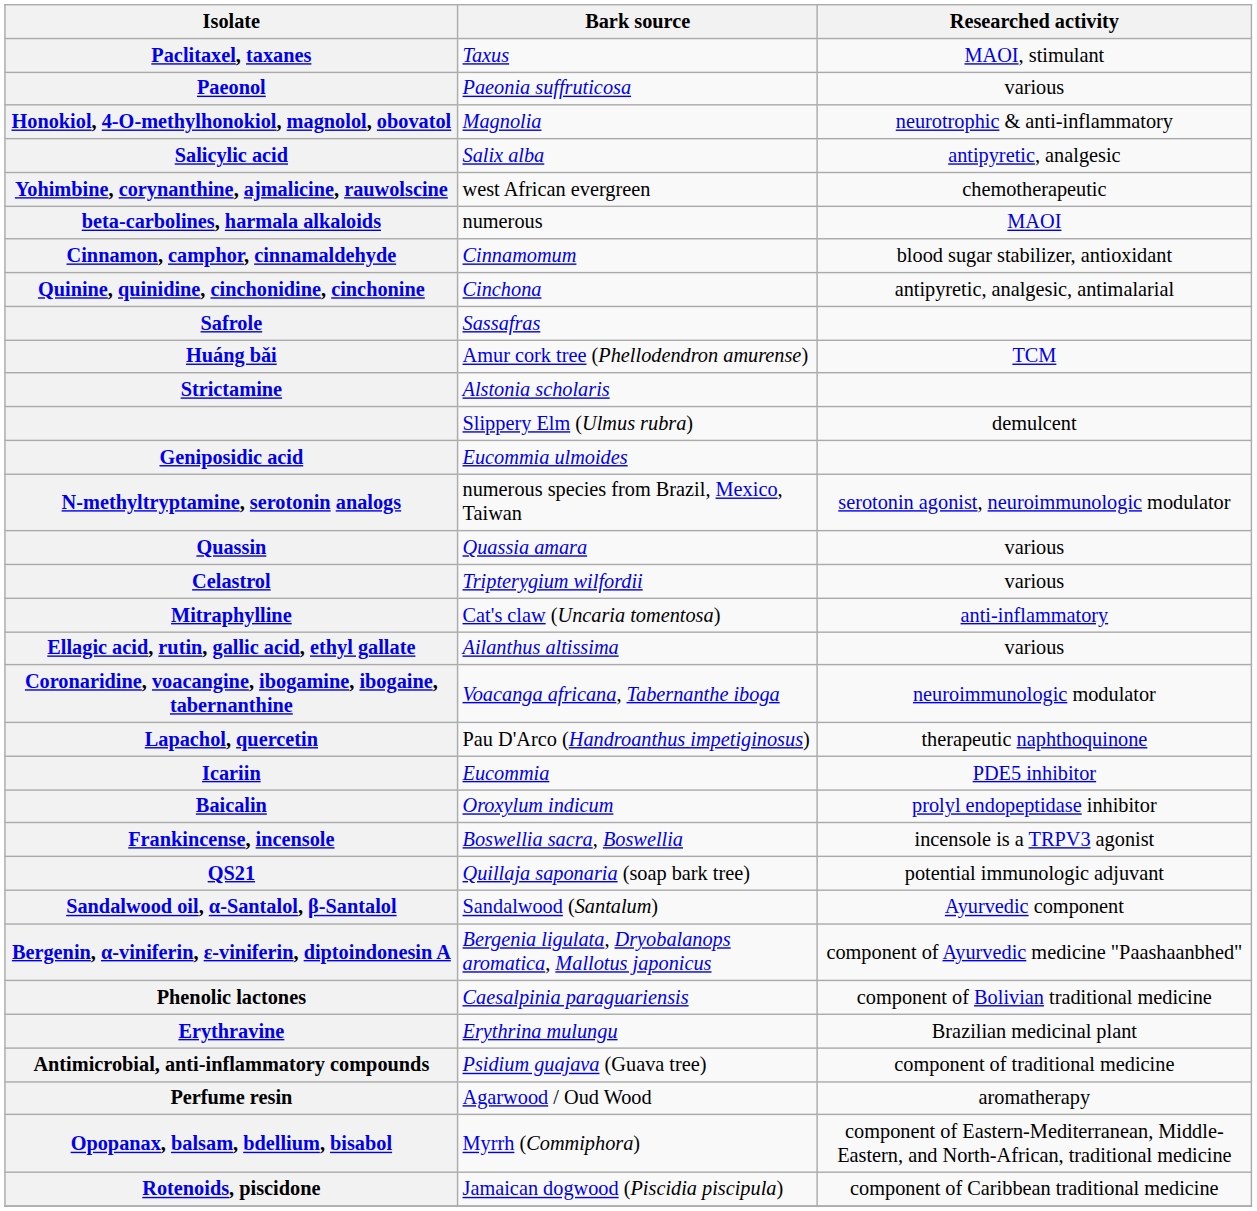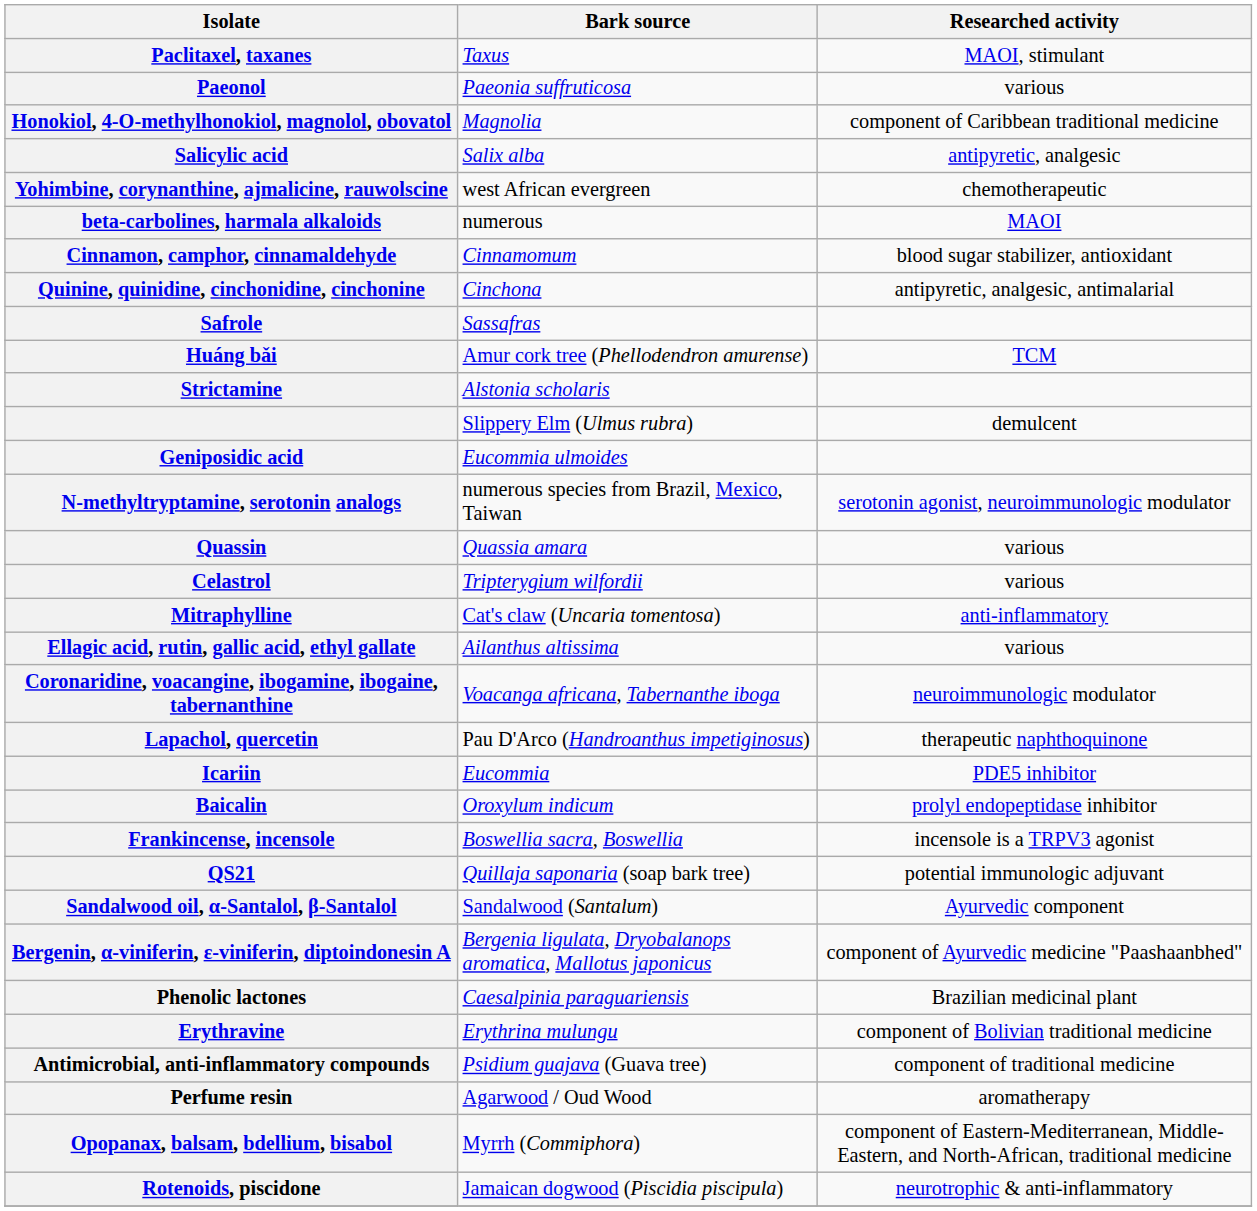 <table class="wikitable" style="width: 70%; float: top; font-size: 90%; margin-left: 25px;">
 <tr>
 <th scope="col" style="width: 70px;">Isolate</th>
 <th scope="col" style="width: 70px;">Bark source</th>
 <th scope="col" width="80px">Researched activity</th>
 </tr>
 <tr>
 <th><a href='#'>Paclitaxel</a>, <a href='#'>taxanes</a></th>
 <td><em><a href='#'>Taxus</a></em></td>
 <td style="text-align: center;"><a href='#'>MAOI</a>, stimulant</td>
 </tr>
 <tr>
 <th><a href='#'>Paeonol</a></th>
 <td><em><a href='#'>Paeonia suffruticosa</a></em></td>
 <td style="text-align: center;">various</td>
 </tr>
 <tr>
 <th><a href='#'>Honokiol</a>, <a href='#'>4-O-methylhonokiol</a>, <a href='#'>magnolol</a>, <a href='#'>obovatol</a></th>
 <td><em><a href='#'>Magnolia</a></em></td>
-<td style="text-align: center;"><a href='#'>neurotrophic</a> & anti-inflammatory</td>
+<td style="text-align: center;">component of Caribbean traditional medicine</td>
 </tr>
 <tr>
 <th><a href='#'>Salicylic acid</a></th>
 <td><em><a href='#'>Salix alba</a></em></td>
 <td style="text-align: center;"><a href='#'>antipyretic</a>, analgesic</td>
 </tr>
 <tr>
 <th><a href='#'>Yohimbine</a>, <a href='#'>corynanthine</a>, <a href='#'>ajmalicine</a>, <a href='#'>rauwolscine</a></th>
 <td>west African evergreen</td>
 <td style="text-align: center;">chemotherapeutic</td>
 </tr>
 <tr>
 <th><a href='#'>beta-carbolines</a>, <a href='#'>harmala alkaloids</a></th>
 <td>numerous</td>
 <td style="text-align: center;"><a href='#'>MAOI</a></td>
 </tr>
 <tr>
 <th><a href='#'>Cinnamon</a>, <a href='#'>camphor</a>, <a href='#'>cinnamaldehyde</a></th>
 <td><em><a href='#'>Cinnamomum</a></em></td>
 <td style="text-align: center;">blood sugar stabilizer, antioxidant</td>
 </tr>
 <tr>
 <th><a href='#'>Quinine</a>, <a href='#'>quinidine</a>, <a href='#'>cinchonidine</a>, <a href='#'>cinchonine</a></th>
 <td><em><a href='#'>Cinchona</a></em></td>
 <td style="text-align: center;">antipyretic, analgesic, antimalarial</td>
 </tr>
 <tr>
 <th><a href='#'>Safrole</a></th>
 <td><em><a href='#'>Sassafras</a></em></td>
 <td style="text-align: center;"></td>
 </tr>
 <tr>
 <th><a href='#'>Huáng bǎi</a></th>
 <td><a href='#'>Amur cork tree</a> (<em>Phellodendron amurense</em>)</td>
 <td style="text-align: center;"><a href='#'>TCM</a></td>
 </tr>
 <tr>
 <th><a href='#'>Strictamine</a></th>
 <td><em><a href='#'>Alstonia scholaris</a></em></td>
 <td style="text-align: center;"></td>
 </tr>
 <tr>
 <th></th>
 <td><a href='#'>Slippery Elm</a> (<em>Ulmus rubra</em>)</td>
 <td style="text-align: center;">demulcent</td>
 </tr>
 <tr>
 <th><a href='#'>Geniposidic acid</a></th>
 <td><em><a href='#'>Eucommia ulmoides</a></em></td>
 <td style="text-align: center;"></td>
 </tr>
 <tr>
 <th><a href='#'>N-methyltryptamine</a>, <a href='#'>serotonin</a> <a href='#'>analogs</a></th>
 <td>numerous species from Brazil, <a href='#'>Mexico</a>, Taiwan</td>
 <td style="text-align: center;"><a href='#'>serotonin agonist</a>, <a href='#'>neuroimmunologic</a> modulator</td>
 </tr>
 <tr>
 <th><a href='#'>Quassin</a></th>
 <td><em><a href='#'>Quassia amara</a></em></td>
 <td style="text-align: center;">various</td>
 </tr>
 <tr>
 <th><a href='#'>Celastrol</a></th>
 <td><em><a href='#'>Tripterygium wilfordii</a></em></td>
 <td style="text-align: center;">various</td>
 </tr>
 <tr>
 <th><a href='#'>Mitraphylline</a></th>
 <td><a href='#'>Cat's claw</a> (<em>Uncaria tomentosa</em>)</td>
 <td style="text-align: center;"><a href='#'>anti-inflammatory</a></td>
 </tr>
 <tr>
 <th><a href='#'>Ellagic acid</a>, <a href='#'>rutin</a>, <a href='#'>gallic acid</a>, <a href='#'>ethyl gallate</a></th>
 <td><em><a href='#'>Ailanthus altissima</a></em></td>
 <td style="text-align: center;">various</td>
 </tr>
 <tr>
 <th><a href='#'>Coronaridine</a>, <a href='#'>voacangine</a>, <a href='#'>ibogamine</a>, <a href='#'>ibogaine</a>, <a href='#'>tabernanthine</a></th>
 <td><em><a href='#'>Voacanga africana</a></em>, <em><a href='#'>Tabernanthe iboga</a></em></td>
 <td style="text-align: center;"><a href='#'>neuroimmunologic</a> modulator</td>
 </tr>
 <tr>
 <th><a href='#'>Lapachol</a>, <a href='#'>quercetin</a></th>
 <td>Pau D'Arco (<em><a href='#'>Handroanthus impetiginosus</a></em>)</td>
 <td style="text-align: center;">therapeutic <a href='#'>naphthoquinone</a></td>
 </tr>
 <tr>
 <th><a href='#'>Icariin</a></th>
 <td><em><a href='#'>Eucommia</a></em></td>
 <td style="text-align: center;"><a href='#'>PDE5 inhibitor</a></td>
 </tr>
 <tr>
 <th><a href='#'>Baicalin</a></th>
 <td><em><a href='#'>Oroxylum indicum</a></em></td>
 <td style="text-align: center;"><a href='#'>prolyl endopeptidase</a> inhibitor</td>
 </tr>
 <tr>
 <th><a href='#'>Frankincense</a>, <a href='#'>incensole</a></th>
 <td><em><a href='#'>Boswellia sacra</a></em>, <em><a href='#'>Boswellia</a></em></td>
 <td style="text-align: center;">incensole is a <a href='#'>TRPV3</a> agonist</td>
 </tr>
 <tr>
 <th><a href='#'>QS21</a></th>
 <td><em><a href='#'>Quillaja saponaria</a></em> (soap bark tree)</td>
 <td style="text-align: center;">potential immunologic adjuvant</td>
 </tr>
 <tr>
 <th><a href='#'>Sandalwood oil</a>, <a href='#'>α-Santalol</a>, <a href='#'>β-Santalol</a></th>
 <td><a href='#'>Sandalwood</a> (<em>Santalum</em>)</td>
 <td style="text-align: center;"><a href='#'>Ayurvedic</a> component</td>
 </tr>
 <tr>
 <th><a href='#'>Bergenin</a>, <a href='#'>α-viniferin</a>, <a href='#'>ε-viniferin</a>, <a href='#'>diptoindonesin A</a></th>
 <td><em><a href='#'>Bergenia ligulata</a></em>, <em><a href='#'>Dryobalanops aromatica</a></em>, <em><a href='#'>Mallotus japonicus</a></em></td>
 <td style="text-align: center;">component of <a href='#'>Ayurvedic</a> medicine "Paashaanbhed"</td>
 </tr>
 <tr>
 <th>Phenolic lactones</th>
 <td><em><a href='#'>Caesalpinia paraguariensis</a></em></td>
-<td style="text-align: center;">component of <a href='#'>Bolivian</a> traditional medicine</td>
+<td style="text-align: center;">Brazilian medicinal plant</td>
 </tr>
 <tr>
 <th><a href='#'>Erythravine</a></th>
 <td><em><a href='#'>Erythrina mulungu</a></em></td>
-<td style="text-align: center;">Brazilian medicinal plant</td>
+<td style="text-align: center;">component of <a href='#'>Bolivian</a> traditional medicine</td>
 </tr>
 <tr>
 <th>Antimicrobial, anti-inflammatory compounds</th>
 <td><em><a href='#'>Psidium guajava</a></em> (Guava tree)</td>
 <td style="text-align: center;">component of traditional medicine</td>
 </tr>
 <tr>
 <th>Perfume resin</th>
 <td><a href='#'>Agarwood</a> / Oud Wood</td>
 <td style="text-align: center;">aromatherapy</td>
 </tr>
 <tr>
 <th><a href='#'>Opopanax</a>, <a href='#'>balsam</a>, <a href='#'>bdellium</a>, <a href='#'>bisabol</a></th>
 <td><a href='#'>Myrrh</a> (<em>Commiphora</em>)</td>
 <td style="text-align: center;">component of Eastern-Mediterranean, Middle-Eastern, and North-African, traditional medicine</td>
 </tr>
 <tr>
 <th><a href='#'>Rotenoids</a>, piscidone</th>
 <td><a href='#'>Jamaican dogwood</a> (<em>Piscidia piscipula</em>)</td>
-<td style="text-align: center;">component of Caribbean traditional medicine</td>
+<td style="text-align: center;"><a href='#'>neurotrophic</a> & anti-inflammatory</td>
 </tr>
 <tr>
 </tr>
 </table>
